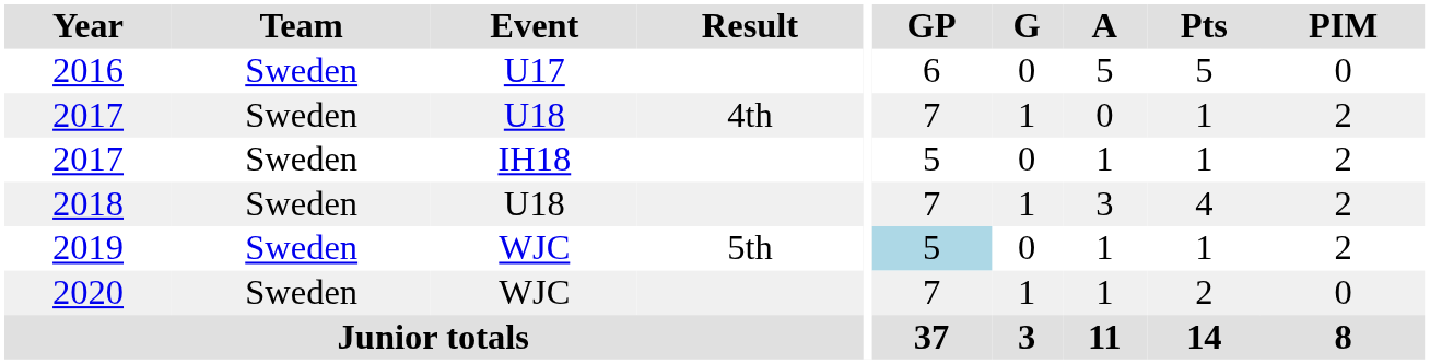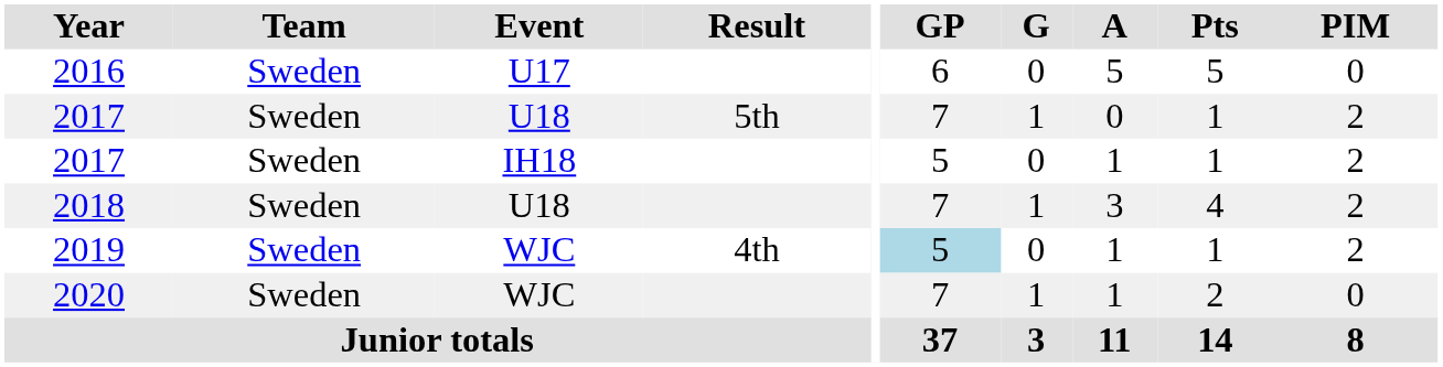 <table border="0" cellpadding="1" cellspacing="0" ID="Table3" style="text-align:center; width:40em;">
 <tr bgcolor="#e0e0e0">
 <th>Year</th>
 <th>Team</th>
 <th>Event</th>
 <th>Result</th>
 <th rowspan="99" bgcolor="#ffffff"></th>
 <th>GP</th>
 <th>G</th>
 <th>A</th>
 <th>Pts</th>
 <th>PIM</th>
 </tr>
 <tr>
 <td><a href='#'>2016</a></td>
 <td><a href='#'>Sweden</a></td>
 <td><a href='#'>U17</a></td>
 <td></td>
 <td>6</td>
 <td>0</td>
 <td>5</td>
 <td>5</td>
 <td>0</td>
 </tr>
 <tr bgcolor="#f0f0f0">
 <td><a href='#'>2017</a></td>
 <td>Sweden</td>
 <td><a href='#'>U18</a></td>
-<td>4th</td>
+<td>5th</td>
 <td>7</td>
 <td>1</td>
 <td>0</td>
 <td>1</td>
 <td>2</td>
 </tr>
 <tr>
 <td><a href='#'>2017</a></td>
 <td>Sweden</td>
 <td><a href='#'>IH18</a></td>
 <td></td>
 <td>5</td>
 <td>0</td>
 <td>1</td>
 <td>1</td>
 <td>2</td>
 </tr>
 <tr bgcolor="#f0f0f0">
 <td><a href='#'>2018</a></td>
 <td>Sweden</td>
 <td>U18</td>
 <td></td>
 <td>7</td>
 <td>1</td>
 <td>3</td>
 <td>4</td>
 <td>2</td>
 </tr>
 <tr>
 <td><a href='#'>2019</a></td>
 <td><a href='#'>Sweden</a></td>
 <td><a href='#'>WJC</a></td>
-<td>5th</td>
+<td>4th</td>
 <td style="background: lightblue;">5</td>
 <td>0</td>
 <td>1</td>
 <td>1</td>
 <td>2</td>
 </tr>
 <tr bgcolor="#f0f0f0">
 <td><a href='#'>2020</a></td>
 <td>Sweden</td>
 <td>WJC</td>
 <td></td>
 <td>7</td>
 <td>1</td>
 <td>1</td>
 <td>2</td>
 <td>0</td>
 </tr>
 <tr bgcolor="#e0e0e0">
 <th colspan="4">Junior totals</th>
 <th>37</th>
 <th>3</th>
 <th>11</th>
 <th>14</th>
 <th>8</th>
 </tr>
 </table>
